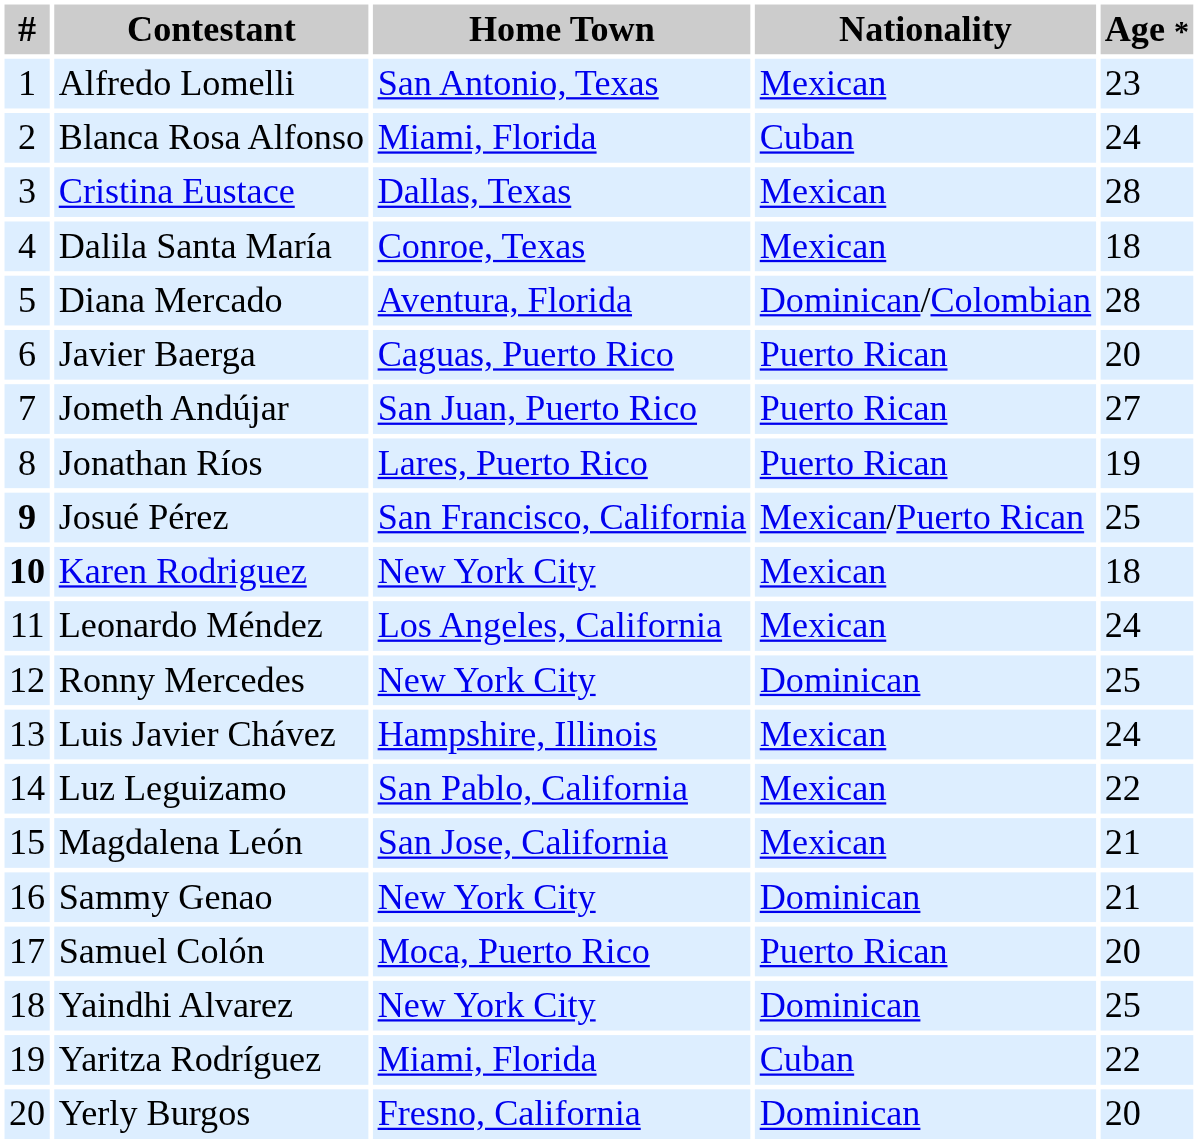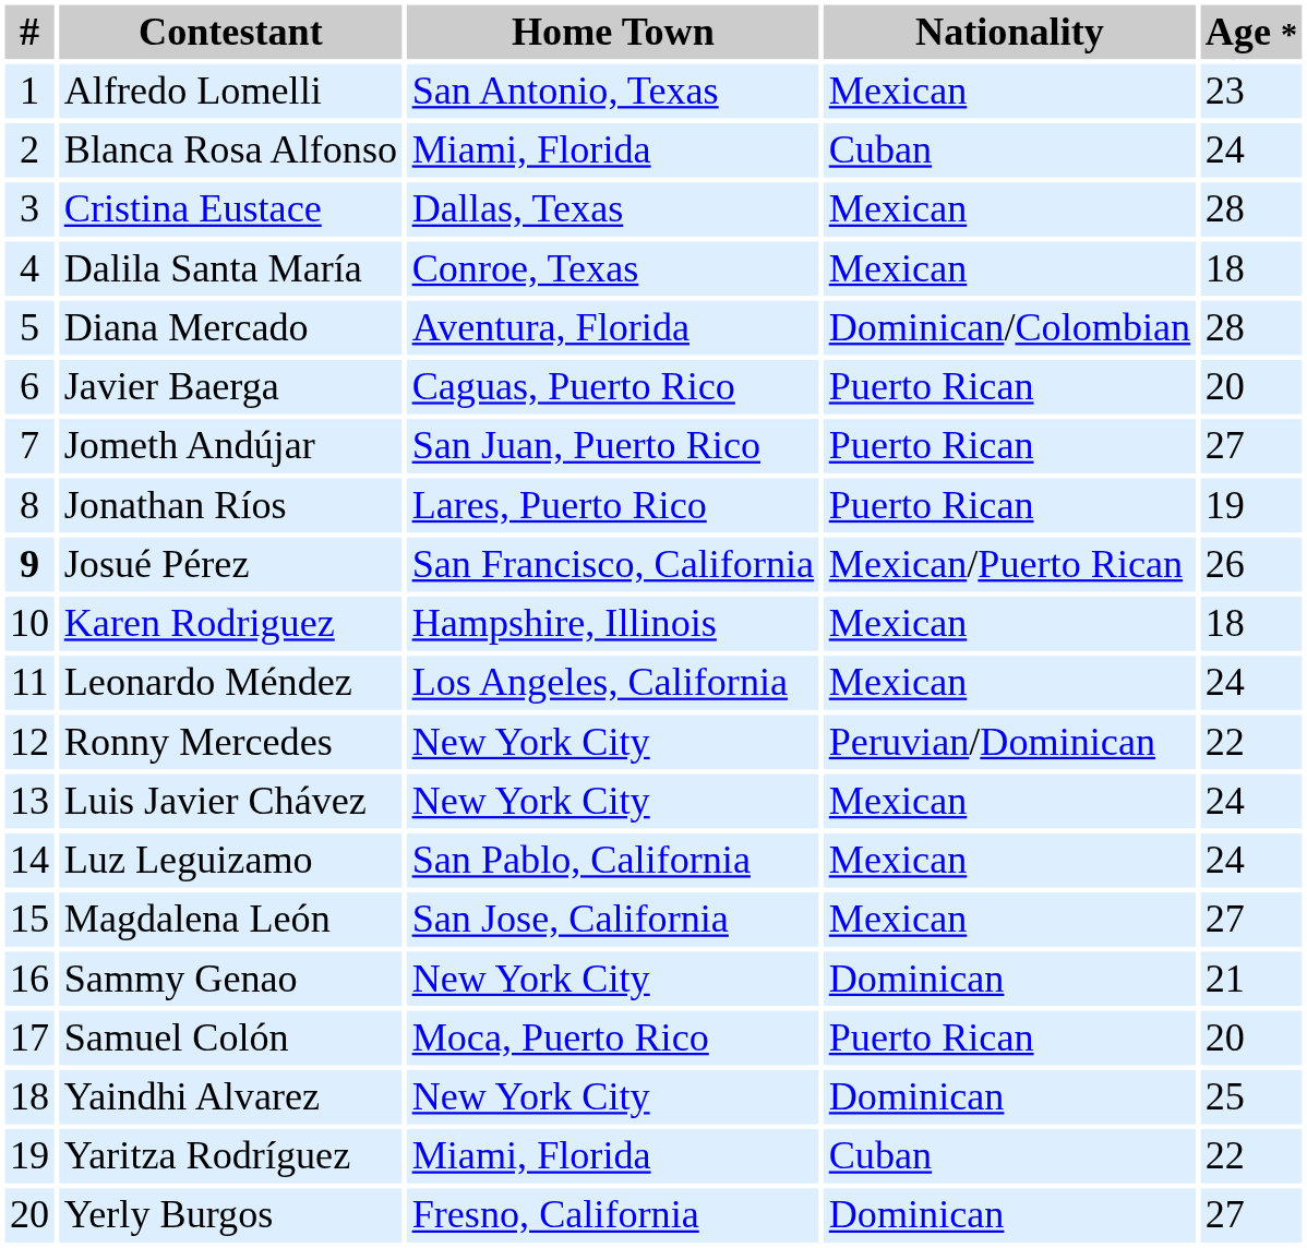 <table cellpadding=2 cellspacing=2>
 <tr bgcolor=#cccccc>
 <th>#</th>
 <th>Contestant</th>
 <th>Home Town</th>
 <th>Nationality</th>
 <th>Age <small>*</small></th>
 </tr>
 <tr bgcolor=#DDEEFF>
 <td align=center>1</td>
 <td>Alfredo Lomelli</td>
 <td><a href='#'>San Antonio, Texas</a></td>
 <td> <a href='#'>Mexican</a></td>
 <td>23</td>
 </tr>
 <tr bgcolor=#DDEEFF>
 <td align=center>2</td>
 <td>Blanca Rosa Alfonso</td>
 <td><a href='#'>Miami, Florida</a></td>
 <td> <a href='#'>Cuban</a></td>
 <td>24</td>
 </tr>
 <tr bgcolor=#DDEEFF>
 <td align=center>3</td>
 <td><a href='#'>Cristina Eustace</a></td>
 <td><a href='#'>Dallas, Texas</a></td>
 <td> <a href='#'>Mexican</a></td>
 <td>28</td>
 </tr>
 <tr bgcolor=#DDEEFF>
 <td align=center>4</td>
 <td>Dalila Santa María</td>
 <td><a href='#'>Conroe, Texas</a></td>
 <td> <a href='#'>Mexican</a></td>
 <td>18</td>
 </tr>
 <tr bgcolor=#DDEEFF>
 <td align=center>5</td>
 <td>Diana Mercado</td>
 <td><a href='#'>Aventura, Florida</a></td>
 <td>  <a href='#'>Dominican</a>/<a href='#'>Colombian</a></td>
 <td>28</td>
 </tr>
 <tr bgcolor=#DDEEFF>
 <td align=center>6</td>
 <td>Javier Baerga</td>
 <td><a href='#'>Caguas, Puerto Rico</a></td>
 <td> <a href='#'>Puerto Rican</a></td>
 <td>20</td>
 </tr>
 <tr bgcolor=#DDEEFF>
 <td align=center>7</td>
 <td>Jometh Andújar</td>
 <td><a href='#'>San Juan, Puerto Rico</a></td>
 <td> <a href='#'>Puerto Rican</a></td>
 <td>27</td>
 </tr>
 <tr bgcolor=#DDEEFF>
 <td align=center>8</td>
 <td>Jonathan Ríos</td>
 <td><a href='#'>Lares, Puerto Rico</a></td>
 <td> <a href='#'>Puerto Rican</a></td>
 <td>19</td>
 </tr>
 <tr bgcolor=#DDEEFF>
 <td align=center><strong>9</strong></td>
 <td>Josué Pérez</td>
 <td><a href='#'>San Francisco, California</a></td>
 <td>  <a href='#'>Mexican</a>/<a href='#'>Puerto Rican</a></td>
-<td>25</td>
+<td>26</td>
 </tr>
 <tr bgcolor=#DDEEFF>
-<td align=center><strong>10</strong></td>
+<td align=center>10</td>
 <td><a href='#'>Karen Rodriguez</a></td>
-<td><a href='#'>New York City</a></td>
+<td><a href='#'>Hampshire, Illinois</a></td>
 <td> <a href='#'>Mexican</a></td>
 <td>18</td>
 </tr>
 <tr bgcolor=#DDEEFF>
 <td align=center>11</td>
 <td>Leonardo Méndez</td>
 <td><a href='#'>Los Angeles, California</a></td>
 <td> <a href='#'>Mexican</a></td>
 <td>24</td>
 </tr>
 <tr bgcolor=#DDEEFF>
 <td align=center>12</td>
 <td>Ronny Mercedes</td>
 <td><a href='#'>New York City</a></td>
-<td> <a href='#'>Dominican</a></td>
-<td>25</td>
+<td>   <a href='#'>Peruvian</a>/<a href='#'>Dominican</a></td>
+<td>22</td>
 </tr>
 <tr bgcolor=#DDEEFF>
 <td align=center>13</td>
 <td>Luis Javier Chávez</td>
-<td><a href='#'>Hampshire, Illinois</a></td>
+<td><a href='#'>New York City</a></td>
 <td> <a href='#'>Mexican</a></td>
 <td>24</td>
 </tr>
 <tr bgcolor=#DDEEFF>
 <td align=center>14</td>
 <td>Luz Leguizamo</td>
 <td><a href='#'>San Pablo, California</a></td>
 <td> <a href='#'>Mexican</a></td>
-<td>22</td>
+<td>24</td>
 </tr>
 <tr bgcolor=#DDEEFF>
 <td align=center>15</td>
 <td>Magdalena León</td>
 <td><a href='#'>San Jose, California</a></td>
 <td> <a href='#'>Mexican</a></td>
-<td>21</td>
+<td>27</td>
 </tr>
 <tr bgcolor=#DDEEFF>
 <td align=center>16</td>
 <td>Sammy Genao</td>
 <td><a href='#'>New York City</a></td>
 <td> <a href='#'>Dominican</a></td>
 <td>21</td>
 </tr>
 <tr bgcolor=#DDEEFF>
 <td align=center>17</td>
 <td>Samuel Colón</td>
 <td><a href='#'>Moca, Puerto Rico</a></td>
 <td> <a href='#'>Puerto Rican</a></td>
 <td>20</td>
 </tr>
 <tr bgcolor=#DDEEFF>
 <td align=center>18</td>
 <td>Yaindhi Alvarez</td>
 <td><a href='#'>New York City</a></td>
 <td> <a href='#'>Dominican</a></td>
 <td>25</td>
 </tr>
 <tr bgcolor=#DDEEFF>
 <td align=center>19</td>
 <td>Yaritza Rodríguez</td>
 <td><a href='#'>Miami, Florida</a></td>
 <td> <a href='#'>Cuban</a></td>
 <td>22</td>
 </tr>
 <tr bgcolor=#DDEEFF>
 <td align=center>20</td>
 <td>Yerly Burgos</td>
 <td><a href='#'>Fresno, California</a></td>
 <td> <a href='#'>Dominican</a></td>
-<td>20</td>
+<td>27</td>
 </tr>
 </table>
